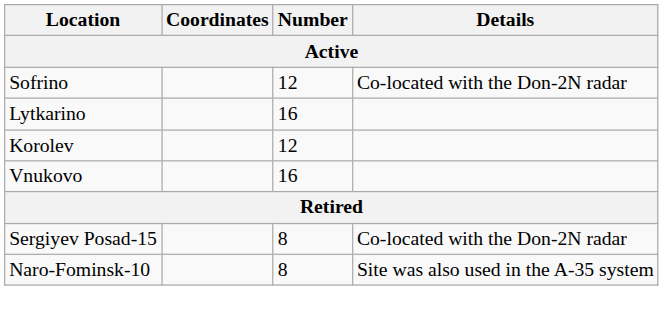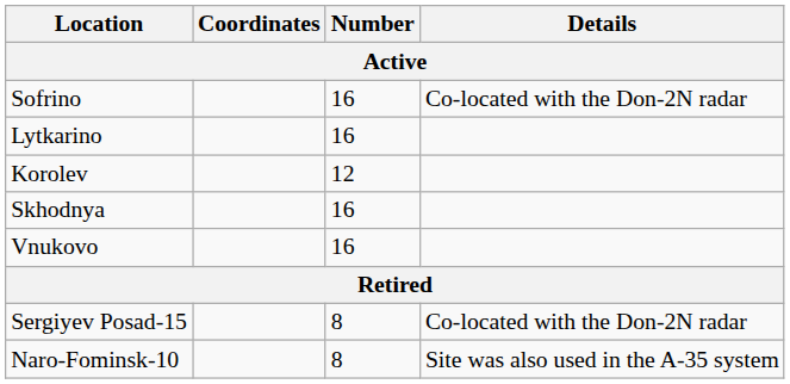 <table class="wikitable">
 <tr>
 <th>Location</th>
 <th>Coordinates </th>
 <th>Number </th>
 <th>Details</th>
 </tr>
 <tr>
 <th colspan="4">Active</th>
 </tr>
 <tr>
 <td>Sofrino</td>
 <td></td>
-<td>12</td>
+<td>16</td>
 <td>Co-located with the Don-2N radar</td>
 </tr>
 <tr>
 <td>Lytkarino</td>
 <td></td>
 <td>16</td>
 <td></td>
 </tr>
 <tr>
 <td>Korolev</td>
 <td></td>
 <td>12</td>
+<td></td>
+</tr>
+<tr>
+<td>Skhodnya</td>
+<td></td>
+<td>16</td>
 <td></td>
 </tr>
 <tr>
 <td>Vnukovo</td>
 <td></td>
 <td>16</td>
 <td></td>
 </tr>
 <tr>
 <th colspan="4">Retired</th>
 </tr>
 <tr>
 <td>Sergiyev Posad-15</td>
 <td></td>
 <td>8</td>
 <td>Co-located with the Don-2N radar</td>
 </tr>
 <tr>
 <td>Naro-Fominsk-10</td>
 <td></td>
 <td>8</td>
 <td>Site was also used in the A-35 system</td>
 </tr>
 </table>
